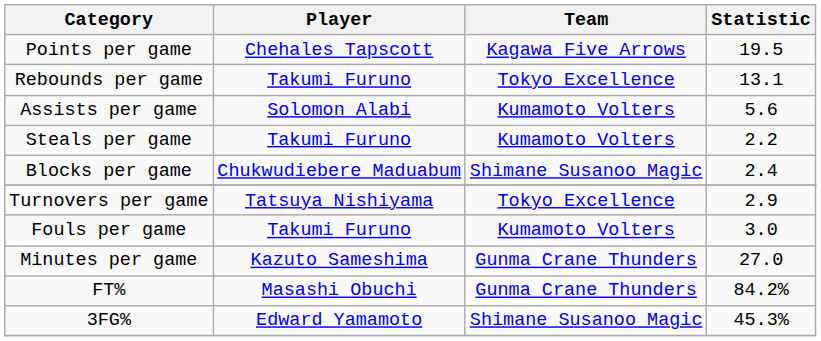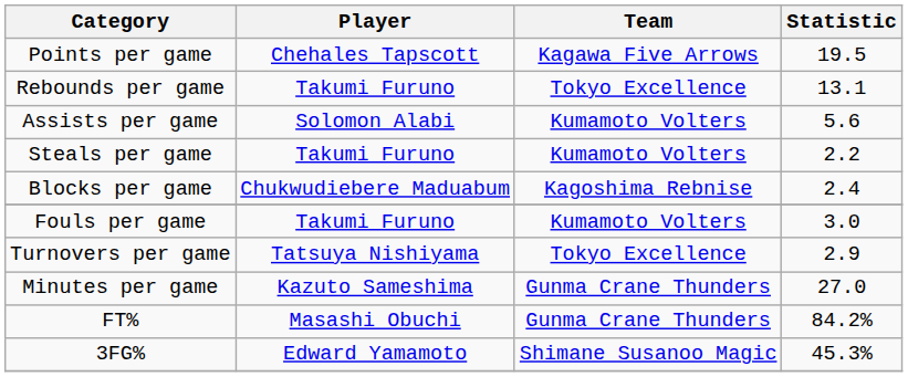 <table class="wikitable" style="text-align:center">
 <tr>
 <th>Category</th>
 <th>Player</th>
 <th>Team</th>
 <th>Statistic</th>
 </tr>
 <tr>
 <td>Points per game</td>
 <td><a href='#'>Chehales Tapscott</a></td>
 <td><a href='#'>Kagawa Five Arrows</a></td>
 <td>19.5</td>
 </tr>
 <tr>
 <td>Rebounds per game</td>
 <td><a href='#'>Takumi Furuno</a></td>
 <td><a href='#'>Tokyo Excellence</a></td>
 <td>13.1</td>
 </tr>
 <tr>
 <td>Assists per game</td>
 <td><a href='#'>Solomon Alabi</a></td>
 <td><a href='#'>Kumamoto Volters</a></td>
 <td>5.6</td>
 </tr>
 <tr>
 <td>Steals per game</td>
 <td><a href='#'>Takumi Furuno</a></td>
 <td><a href='#'>Kumamoto Volters</a></td>
 <td>2.2</td>
 </tr>
 <tr>
 <td>Blocks per game</td>
 <td><a href='#'>Chukwudiebere Maduabum</a></td>
-<td><a href='#'>Shimane Susanoo Magic</a></td>
+<td><a href='#'>Kagoshima Rebnise</a></td>
 <td>2.4</td>
 </tr>
 <tr>
+</tr>
+<tr>
+<td>Fouls per game</td>
+<td><a href='#'>Takumi Furuno</a></td>
+<td><a href='#'>Kumamoto Volters</a></td>
+<td>3.0</td>
 </tr>
 <tr>
 <td>Turnovers per game</td>
 <td><a href='#'>Tatsuya Nishiyama</a></td>
 <td><a href='#'>Tokyo Excellence</a></td>
 <td>2.9</td>
-</tr>
-<tr>
-<td>Fouls per game</td>
-<td><a href='#'>Takumi Furuno</a></td>
-<td><a href='#'>Kumamoto Volters</a></td>
-<td>3.0</td>
 </tr>
 <tr>
 <td>Minutes per game</td>
 <td><a href='#'>Kazuto Sameshima</a></td>
 <td><a href='#'>Gunma Crane Thunders</a></td>
 <td>27.0</td>
 </tr>
 <tr>
 <td>FT%</td>
 <td><a href='#'>Masashi Obuchi</a></td>
 <td><a href='#'>Gunma Crane Thunders</a></td>
 <td>84.2%</td>
 </tr>
 <tr>
 <td>3FG%</td>
 <td><a href='#'>Edward Yamamoto</a></td>
 <td><a href='#'>Shimane Susanoo Magic</a></td>
 <td>45.3%</td>
 </tr>
 <tr>
 </tr>
 </table>
